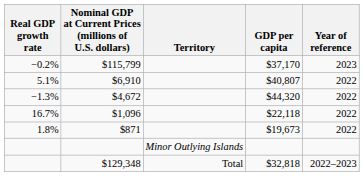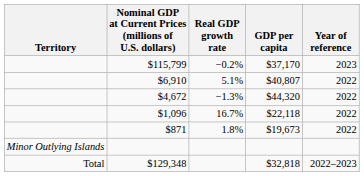 <table class="wikitable sortable static-row-numbers" style="text-align:right;">
 <tr class="static-row-header" style="text-align:center;vertical-align:bottom;">
+<th>Territory</th>
+<th style=max-width:10em>Nominal GDP<br>at Current Prices<br>(millions of<br>U.S. dollars)</th>
 <th style=max-width:5em>Real GDP growth rate</th>
-<th style=max-width:10em>Nominal GDP<br>at Current Prices<br>(millions of<br>U.S. dollars)</th>
-<th>Territory</th>
 <th style=max-width:5em>GDP per capita</th>
 <th style=max-width:5em>Year of reference</th>
 </tr>
 <tr>
+<td></td>
+<td>$115,799</td>
 <td> −0.2%</td>
-<td>$115,799</td>
-<td></td>
 <td>$37,170</td>
 <td>2023</td>
 </tr>
 <tr>
+<td></td>
+<td>$6,910</td>
 <td> 5.1%</td>
-<td>$6,910</td>
-<td></td>
 <td>$40,807</td>
 <td>2022</td>
 </tr>
 <tr>
+<td></td>
+<td>$4,672</td>
 <td> −1.3%</td>
-<td>$4,672</td>
-<td></td>
 <td>$44,320</td>
 <td>2022</td>
 </tr>
 <tr>
+<td></td>
+<td>$1,096</td>
 <td> 16.7%</td>
-<td>$1,096</td>
-<td></td>
 <td>$22,118</td>
 <td>2022</td>
 </tr>
 <tr>
+<td></td>
+<td>$871</td>
 <td> 1.8%</td>
-<td>$871</td>
-<td></td>
 <td>$19,673</td>
 <td>2022</td>
 </tr>
 <tr>
+<td><em>Minor Outlying Islands</em></td>
 <td></td>
 <td></td>
-<td><em>Minor Outlying Islands</em></td>
 <td></td>
 <td></td>
 </tr>
 <tr>
+<td>Total</td>
+<td>$129,348</td>
 <td></td>
-<td>$129,348</td>
-<td>Total</td>
 <td>$32,818</td>
 <td>2022–2023</td>
 </tr>
 </table>
